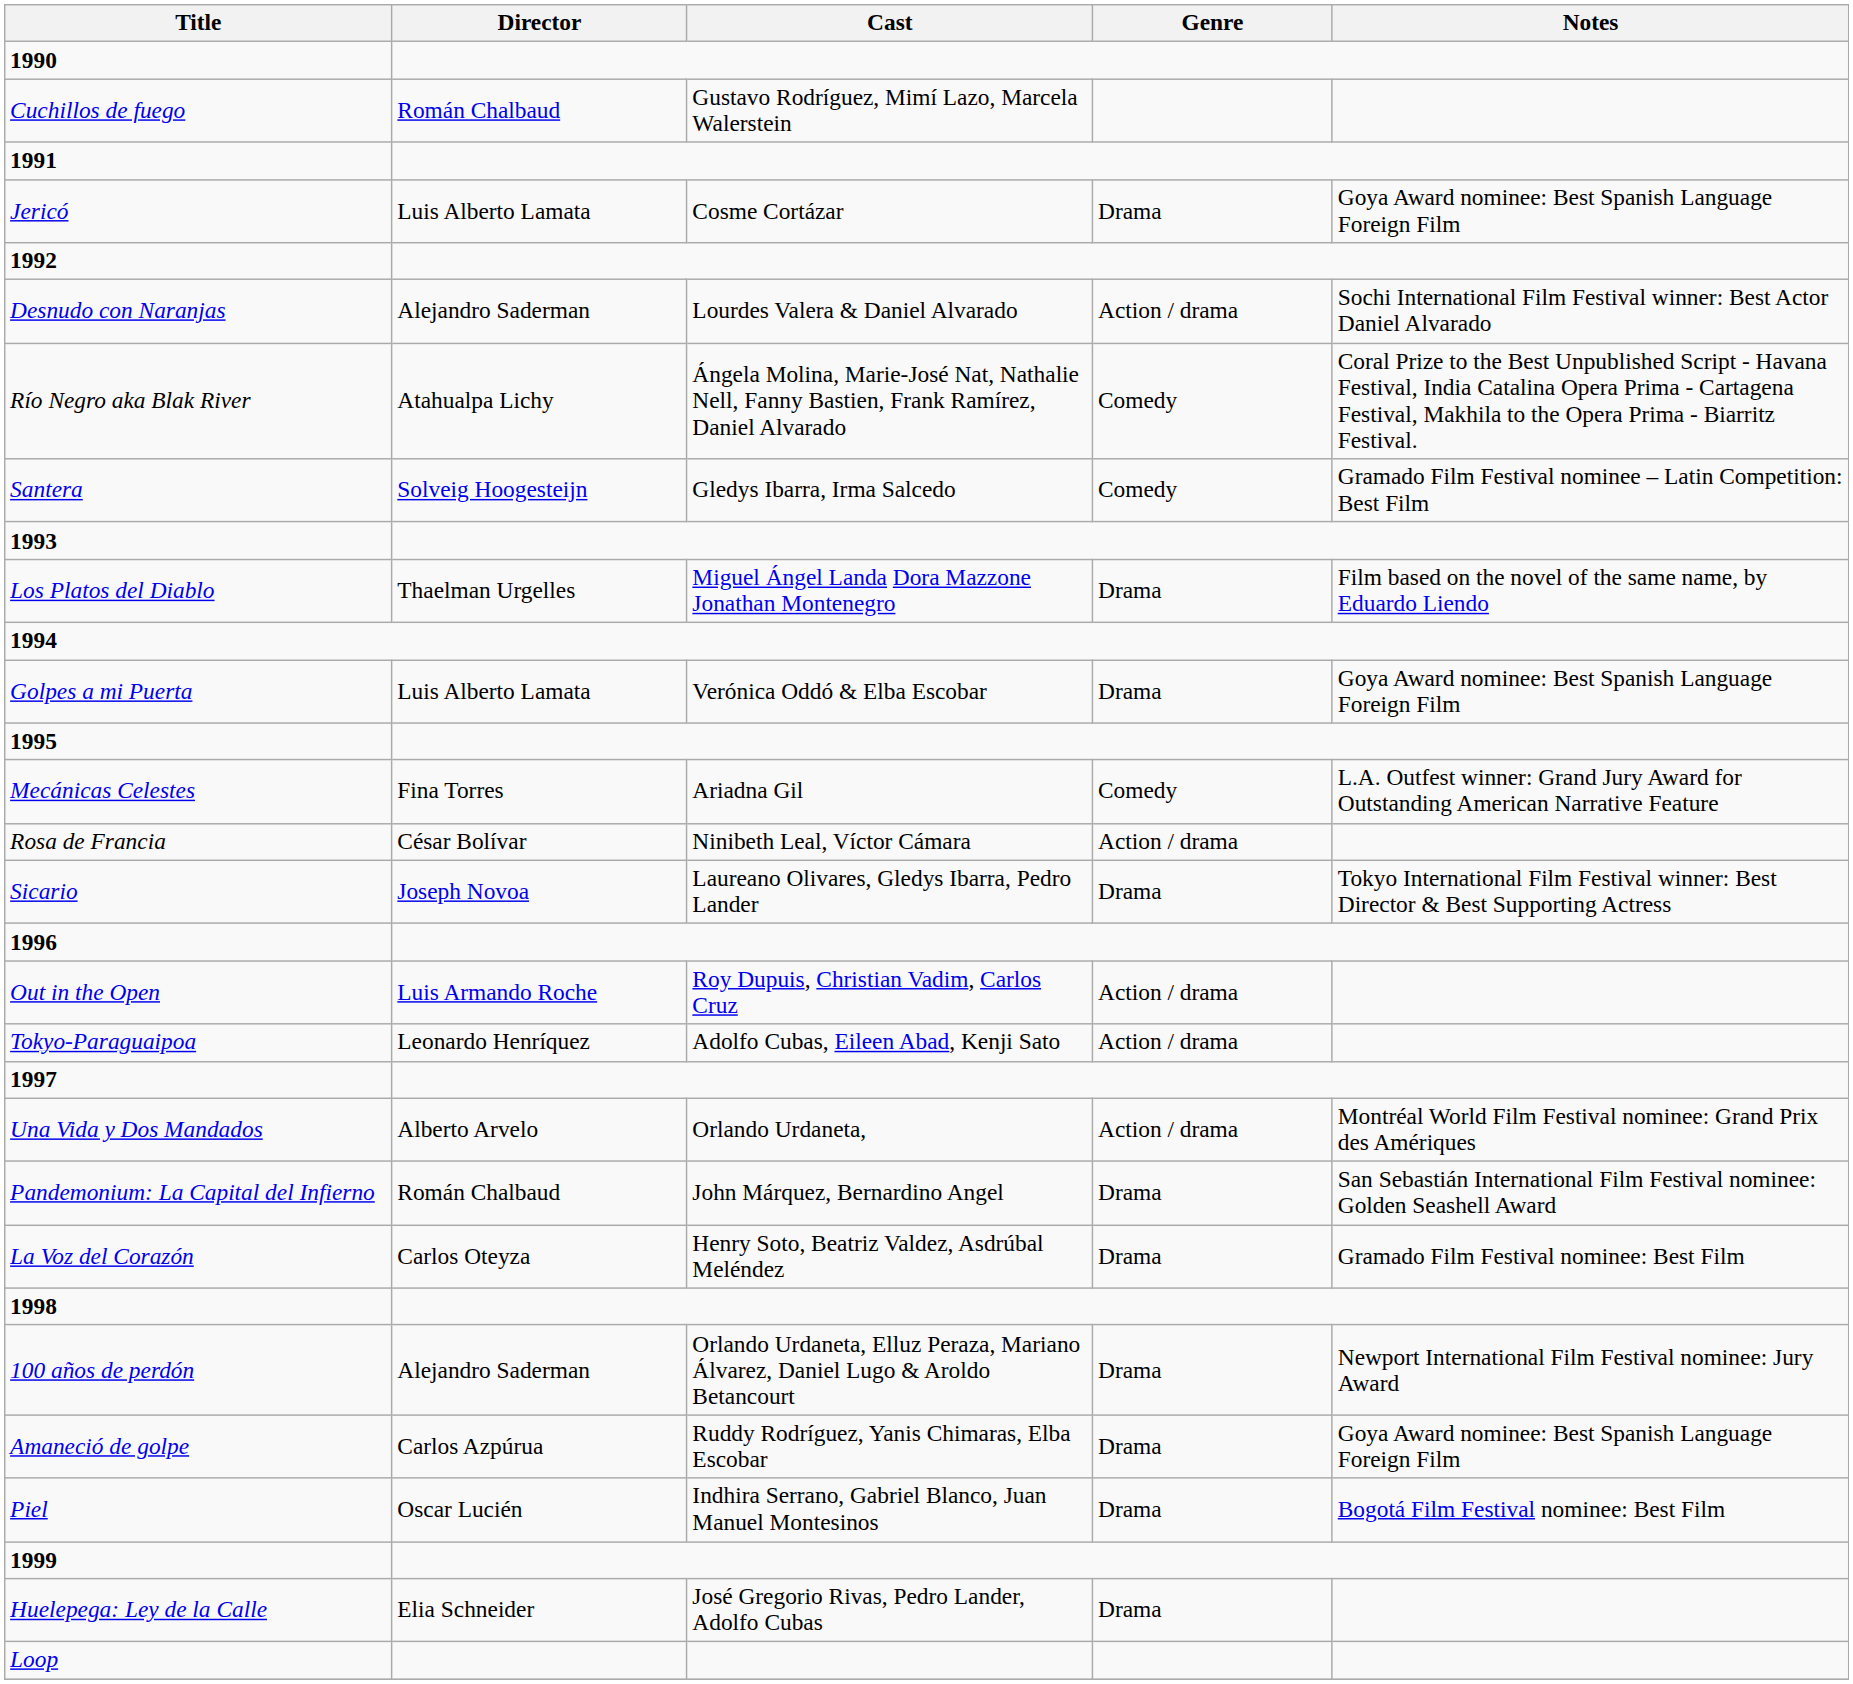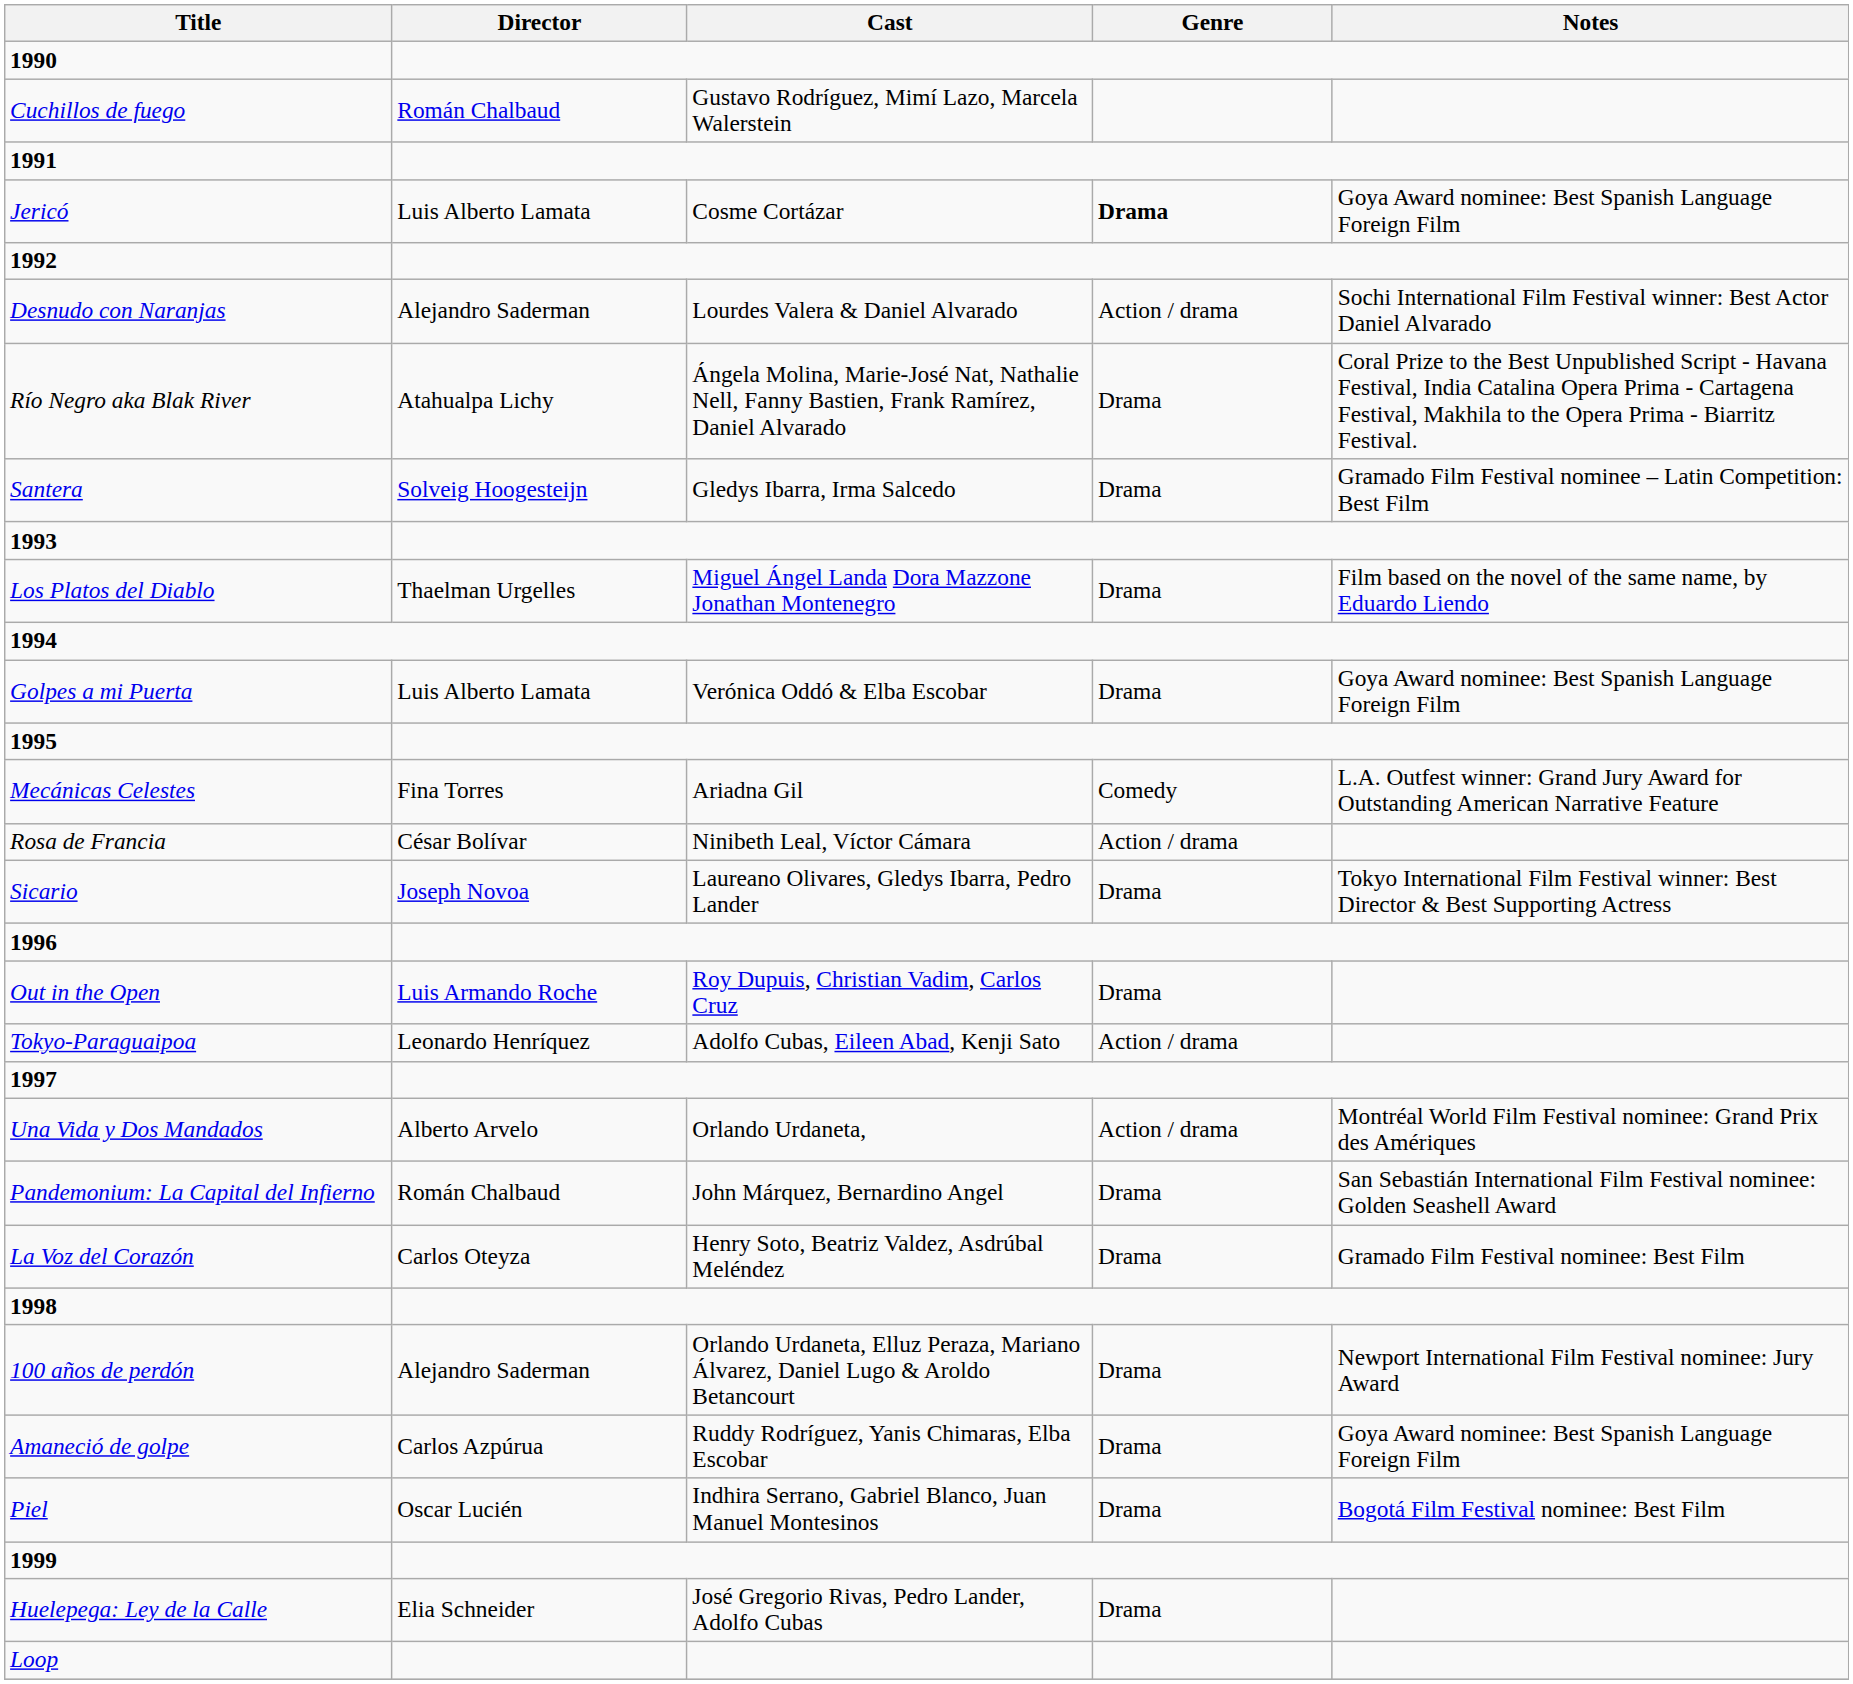 <table class="wikitable" width= "100%">
 <tr>
 <th width=21%>Title</th>
 <th width=16%>Director</th>
 <th width=22%>Cast</th>
 <th width=13%>Genre</th>
 <th width=28%>Notes</th>
 </tr>
 <tr>
 <td><strong>1990</strong></td>
 </tr>
 <tr>
 <td><em><a href='#'>Cuchillos de fuego</a></em></td>
 <td><a href='#'>Román Chalbaud</a></td>
 <td>Gustavo Rodríguez, Mimí Lazo, Marcela Walerstein</td>
 <td></td>
 <td></td>
 </tr>
 <tr>
 <td><strong>1991</strong></td>
 </tr>
 <tr>
 <td><em><a href='#'>Jericó</a></em></td>
 <td>Luis Alberto Lamata</td>
 <td>Cosme Cortázar</td>
-<td>Drama</td>
+<td><strong>Drama</strong></td>
 <td>Goya Award nominee: Best Spanish Language Foreign Film</td>
 </tr>
 <tr>
 <td><strong>1992</strong></td>
 </tr>
 <tr>
 <td><em><a href='#'>Desnudo con Naranjas</a></em></td>
 <td>Alejandro Saderman</td>
 <td>Lourdes Valera & Daniel Alvarado</td>
 <td>Action / drama</td>
 <td>Sochi International Film Festival winner: Best Actor Daniel Alvarado</td>
 </tr>
 <tr>
 <td><em>Río Negro aka Blak River</em></td>
 <td>Atahualpa Lichy</td>
 <td>Ángela Molina, Marie-José Nat, Nathalie Nell, Fanny Bastien, Frank Ramírez, Daniel Alvarado</td>
-<td>Comedy</td>
+<td>Drama</td>
 <td>Coral Prize to the Best Unpublished Script - Havana Festival, India Catalina Opera Prima - Cartagena Festival, Makhila to the Opera Prima - Biarritz Festival.</td>
 </tr>
 <tr>
 <td><em><a href='#'>Santera</a></em></td>
 <td><a href='#'>Solveig Hoogesteijn</a></td>
 <td>Gledys Ibarra, Irma Salcedo</td>
-<td>Comedy</td>
+<td>Drama</td>
 <td>Gramado Film Festival nominee – Latin Competition: Best Film</td>
 </tr>
 <tr>
 <td><strong>1993</strong></td>
 </tr>
 <tr>
 <td><em><a href='#'>Los Platos del Diablo</a></em></td>
 <td>Thaelman Urgelles</td>
 <td><a href='#'>Miguel Ángel Landa</a> <a href='#'>Dora Mazzone</a> <a href='#'>Jonathan Montenegro</a></td>
 <td>Drama</td>
 <td>Film based on the novel of the same name, by <a href='#'>Eduardo Liendo</a></td>
 </tr>
 <tr>
 <td colspan="7"><strong>1994</strong></td>
 </tr>
 <tr>
 <td><em><a href='#'>Golpes a mi Puerta</a></em></td>
 <td>Luis Alberto Lamata</td>
 <td>Verónica Oddó & Elba Escobar</td>
 <td>Drama</td>
 <td>Goya Award nominee: Best Spanish Language Foreign Film</td>
 </tr>
 <tr>
 <td><strong>1995</strong></td>
 </tr>
 <tr>
 <td><em><a href='#'>Mecánicas Celestes</a></em></td>
 <td>Fina Torres</td>
 <td>Ariadna Gil</td>
 <td>Comedy</td>
 <td>L.A. Outfest winner: Grand Jury Award for Outstanding American Narrative Feature</td>
 </tr>
 <tr>
 <td><em>Rosa de Francia</em></td>
 <td>César Bolívar</td>
 <td>Ninibeth Leal, Víctor Cámara</td>
 <td>Action / drama</td>
 <td></td>
 </tr>
 <tr>
 <td><em><a href='#'>Sicario</a></em></td>
 <td><a href='#'>Joseph Novoa</a></td>
 <td>Laureano Olivares, Gledys Ibarra, Pedro Lander</td>
 <td>Drama</td>
 <td>Tokyo International Film Festival winner: Best Director & Best Supporting Actress</td>
 </tr>
 <tr>
 <td><strong>1996</strong></td>
 </tr>
 <tr>
 <td><em><a href='#'>Out in the Open</a></em></td>
 <td><a href='#'>Luis Armando Roche</a></td>
 <td><a href='#'>Roy Dupuis</a>, <a href='#'>Christian Vadim</a>, <a href='#'>Carlos Cruz</a></td>
-<td>Action / drama</td>
+<td>Drama</td>
 <td></td>
 </tr>
 <tr>
 <td><em><a href='#'>Tokyo-Paraguaipoa</a></em></td>
 <td>Leonardo Henríquez</td>
 <td>Adolfo Cubas, <a href='#'>Eileen Abad</a>, Kenji Sato</td>
 <td>Action / drama</td>
 <td></td>
 </tr>
 <tr>
 <td><strong>1997</strong></td>
 </tr>
 <tr>
 <td><em><a href='#'>Una Vida y Dos Mandados</a></em></td>
 <td>Alberto Arvelo</td>
 <td>Orlando Urdaneta, </td>
 <td>Action / drama</td>
 <td>Montréal World Film Festival nominee: Grand Prix des Amériques</td>
 </tr>
 <tr>
 <td><em><a href='#'>Pandemonium: La Capital del Infierno</a></em></td>
 <td>Román Chalbaud</td>
 <td>John Márquez, Bernardino Angel</td>
 <td>Drama</td>
 <td>San Sebastián International Film Festival nominee: Golden Seashell Award</td>
 </tr>
 <tr>
 <td><em><a href='#'>La Voz del Corazón</a></em></td>
 <td>Carlos Oteyza</td>
 <td>Henry Soto, Beatriz Valdez, Asdrúbal Meléndez</td>
 <td>Drama</td>
 <td>Gramado Film Festival nominee: Best Film</td>
 </tr>
 <tr>
 <td><strong>1998</strong></td>
 </tr>
 <tr>
 <td><em><a href='#'>100 años de perdón</a></em></td>
 <td>Alejandro Saderman</td>
 <td>Orlando Urdaneta, Elluz Peraza, Mariano Álvarez, Daniel Lugo & Aroldo Betancourt</td>
 <td>Drama</td>
 <td>Newport International Film Festival nominee: Jury Award</td>
 </tr>
 <tr>
 <td><em><a href='#'>Amaneció de golpe</a></em></td>
 <td>Carlos Azpúrua</td>
 <td>Ruddy Rodríguez, Yanis Chimaras, Elba Escobar</td>
 <td>Drama</td>
 <td>Goya Award nominee: Best Spanish Language Foreign Film</td>
 </tr>
 <tr>
 <td><em><a href='#'>Piel</a></em></td>
 <td>Oscar Lucién</td>
 <td>Indhira Serrano, Gabriel Blanco, Juan Manuel Montesinos</td>
 <td>Drama</td>
 <td><a href='#'>Bogotá Film Festival</a> nominee: Best Film</td>
 </tr>
 <tr>
 <td><strong>1999</strong></td>
 </tr>
 <tr>
 <td><em><a href='#'>Huelepega: Ley de la Calle</a></em></td>
 <td>Elia Schneider</td>
 <td>José Gregorio Rivas, Pedro Lander, Adolfo Cubas</td>
 <td>Drama</td>
 <td></td>
 </tr>
 <tr>
 <td><em><a href='#'>Loop</a></em></td>
 <td></td>
 <td></td>
 <td></td>
 <td></td>
 </tr>
 <tr>
 </tr>
 </table>
